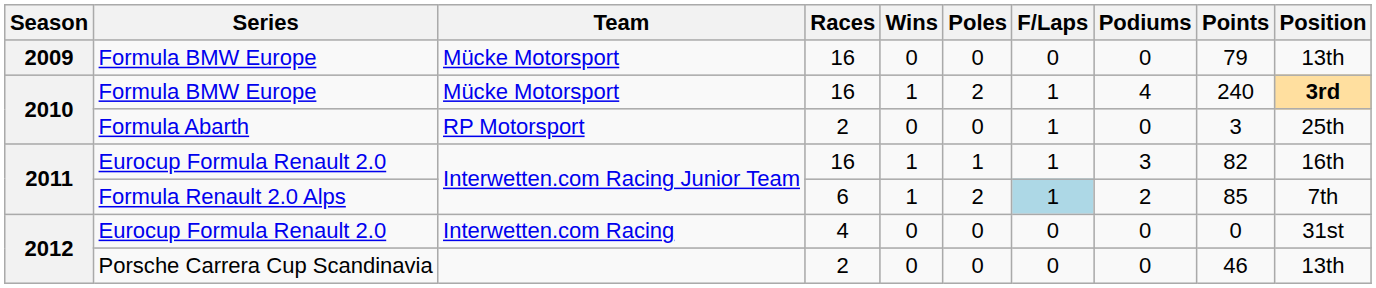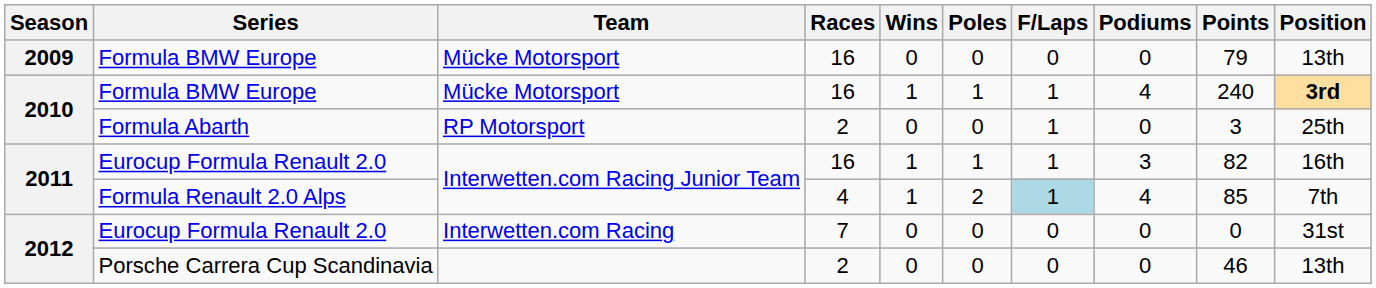 <table class="wikitable" style="font-size: 90%; text-align:center">
 <tr>
 <th>Season</th>
 <th>Series</th>
 <th>Team</th>
 <th>Races</th>
 <th>Wins</th>
 <th>Poles</th>
 <th>F/Laps</th>
 <th>Podiums</th>
 <th>Points</th>
 <th>Position</th>
 </tr>
 <tr>
 <th>2009</th>
 <td align=left><a href='#'>Formula BMW Europe</a></td>
 <td align=left><a href='#'>Mücke Motorsport</a></td>
 <td>16</td>
 <td>0</td>
 <td>0</td>
 <td>0</td>
 <td>0</td>
 <td>79</td>
 <td>13th</td>
 </tr>
 <tr>
 <th rowspan="2">2010</th>
 <td align=left><a href='#'>Formula BMW Europe</a></td>
 <td align=left><a href='#'>Mücke Motorsport</a></td>
 <td>16</td>
 <td>1</td>
-<td>2</td>
+<td>1</td>
 <td>1</td>
 <td>4</td>
 <td>240</td>
 <td style="background:#FFDF9F;"><strong>3rd</strong></td>
 </tr>
 <tr>
 <td align=left><a href='#'>Formula Abarth</a></td>
 <td align=left><a href='#'>RP Motorsport</a></td>
 <td>2</td>
 <td>0</td>
 <td>0</td>
 <td>1</td>
 <td>0</td>
 <td>3</td>
 <td>25th</td>
 </tr>
 <tr>
 <th rowspan="2">2011</th>
 <td align=left><a href='#'>Eurocup Formula Renault 2.0</a></td>
 <td rowspan="2" align=left><a href='#'>Interwetten.com Racing Junior Team</a></td>
 <td>16</td>
 <td>1</td>
 <td>1</td>
 <td>1</td>
 <td>3</td>
 <td>82</td>
 <td>16th</td>
 </tr>
 <tr>
 <td align=left><a href='#'>Formula Renault 2.0 Alps</a></td>
-<td>6</td>
+<td>4</td>
 <td>1</td>
 <td>2</td>
 <td style="background: lightblue;">1</td>
-<td>2</td>
+<td>4</td>
 <td>85</td>
 <td>7th</td>
 </tr>
 <tr>
 <th rowspan="2">2012</th>
 <td align=left><a href='#'>Eurocup Formula Renault 2.0</a></td>
 <td align=left><a href='#'>Interwetten.com Racing</a></td>
-<td>4</td>
+<td>7</td>
 <td>0</td>
 <td>0</td>
 <td>0</td>
 <td>0</td>
 <td>0</td>
 <td>31st</td>
 </tr>
 <tr>
 <td align=left>Porsche Carrera Cup Scandinavia</td>
 <td></td>
 <td>2</td>
 <td>0</td>
 <td>0</td>
 <td>0</td>
 <td>0</td>
 <td>46</td>
 <td>13th</td>
 </tr>
 </table>
